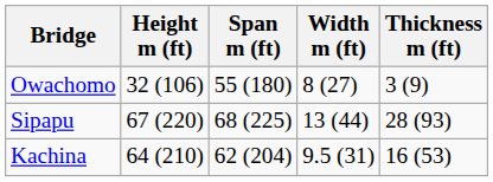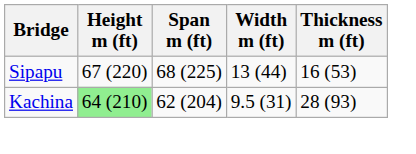 <table class="wikitable sortable">
 <tr>
 <th>Bridge</th>
 <th>Height<br>m (ft)</th>
 <th>Span<br>m (ft)</th>
 <th>Width<br>m (ft)</th>
 <th>Thickness<br>m (ft)</th>
 </tr>
 <tr>
-<td><a href='#'>Owachomo</a></td>
-<td>32 (106)</td>
-<td>55 (180)</td>
-<td>8 (27)</td>
-<td>3 (9)</td>
-</tr>
-<tr>
 <td><a href='#'>Sipapu</a></td>
 <td>67 (220)</td>
 <td>68 (225)</td>
 <td>13 (44)</td>
-<td>28 (93)</td>
+<td>16 (53)</td>
 </tr>
 <tr>
 <td><a href='#'>Kachina</a></td>
-<td>64 (210)</td>
+<td style="background: lightgreen;">64 (210)</td>
 <td>62 (204)</td>
 <td>9.5 (31)</td>
-<td>16 (53)</td>
+<td>28 (93)</td>
 </tr>
 </table>
